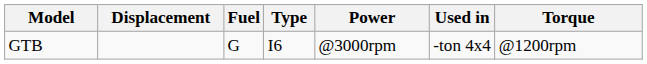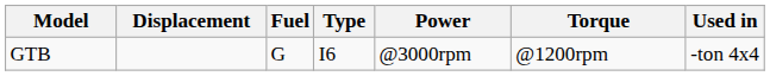 <table class="wikitable">
 <tr>
 <th style="width: 80px;">Model</th>
 <th style="width: 110px;">Displacement</th>
 <th style="width: 30px;">Fuel</th>
 <th style="width: 40px;">Type</th>
 <th style="width: 100px;">Power</th>
+<th style="width: 130px;">Torque</th>
 <th>Used in</th>
-<th style="width: 130px;">Torque</th>
 </tr>
 <tr>
 <td>GTB</td>
 <td></td>
 <td>G</td>
 <td>I6</td>
 <td> @3000rpm</td>
+<td> @1200rpm</td>
 <td>-ton 4x4</td>
-<td> @1200rpm</td>
 </tr>
 </table>
